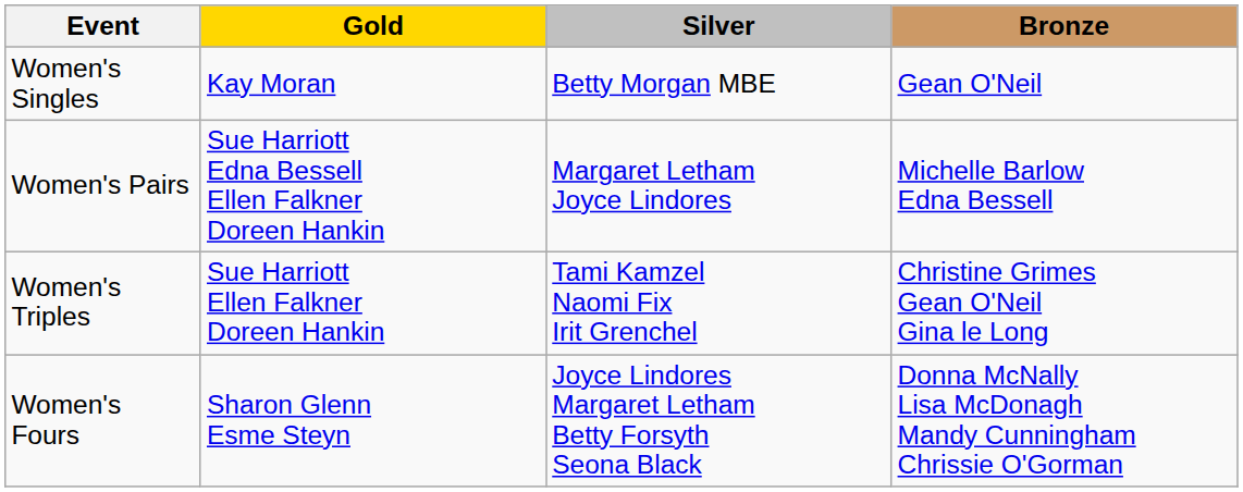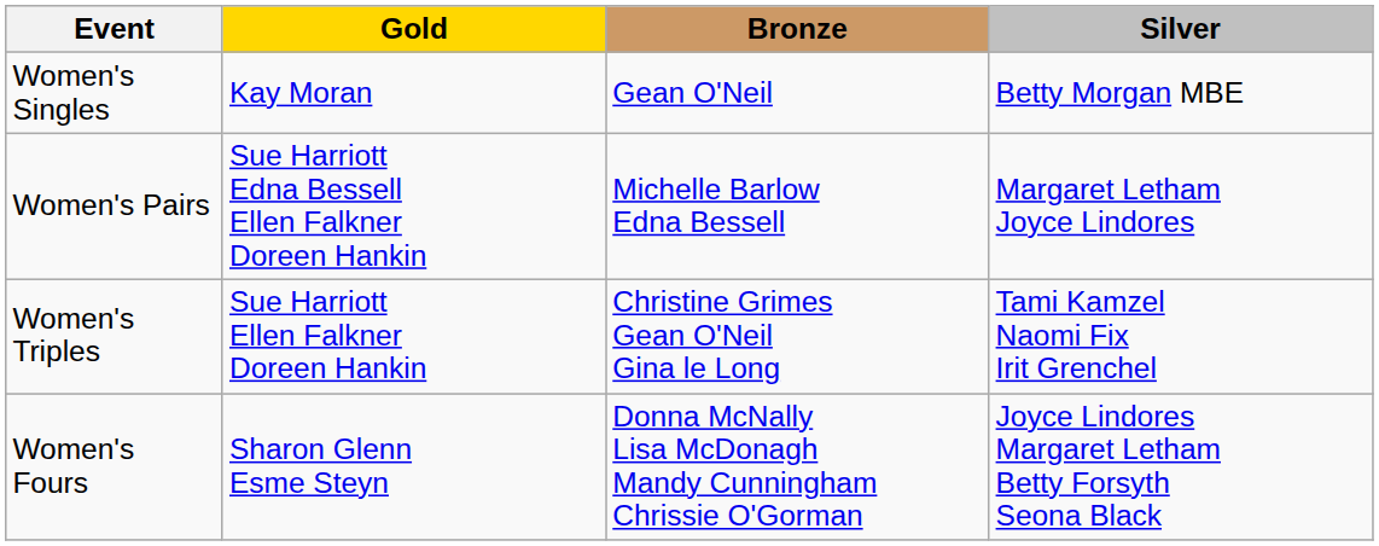 <table class="wikitable" style="font-size: 100%">
 <tr>
 <th width=110>Event</th>
 <th width=200 style="background-color: gold;">Gold</th>
+<th width=200 style="background-color: #cc9966;">Bronze</th>
 <th width=200 style="background-color: silver;">Silver</th>
-<th width=200 style="background-color: #cc9966;">Bronze</th>
 </tr>
 <tr>
 <td>Women's Singles</td>
 <td> <a href='#'>Kay Moran</a></td>
+<td> <a href='#'>Gean O'Neil</a></td>
 <td> <a href='#'>Betty Morgan</a> MBE</td>
-<td> <a href='#'>Gean O'Neil</a></td>
 </tr>
 <tr>
 <td>Women's Pairs</td>
 <td> <a href='#'>Sue Harriott</a><br><a href='#'>Edna Bessell</a><br><a href='#'>Ellen Falkner</a><br><a href='#'>Doreen Hankin</a></td>
+<td> <a href='#'>Michelle Barlow</a><br><a href='#'>Edna Bessell</a></td>
 <td> <a href='#'>Margaret Letham</a><br><a href='#'>Joyce Lindores</a></td>
-<td> <a href='#'>Michelle Barlow</a><br><a href='#'>Edna Bessell</a></td>
 </tr>
 <tr>
 <td>Women's Triples</td>
 <td> <a href='#'>Sue Harriott</a><br><a href='#'>Ellen Falkner</a><br><a href='#'>Doreen Hankin</a></td>
+<td> <a href='#'>Christine Grimes</a><br><a href='#'>Gean O'Neil</a><br><a href='#'>Gina le Long</a></td>
 <td> <a href='#'>Tami Kamzel</a><br><a href='#'>Naomi Fix</a><br><a href='#'>Irit Grenchel</a></td>
-<td> <a href='#'>Christine Grimes</a><br><a href='#'>Gean O'Neil</a><br><a href='#'>Gina le Long</a></td>
 </tr>
 <tr>
 <td>Women's Fours</td>
 <td> <a href='#'>Sharon Glenn</a><br><a href='#'>Esme Steyn</a></td>
+<td> <a href='#'>Donna McNally</a><br><a href='#'>Lisa McDonagh</a><br><a href='#'>Mandy Cunningham</a><br><a href='#'>Chrissie O'Gorman</a></td>
 <td> <a href='#'>Joyce Lindores</a><br><a href='#'>Margaret Letham</a><br><a href='#'>Betty Forsyth</a><br><a href='#'>Seona Black</a><br></td>
-<td> <a href='#'>Donna McNally</a><br><a href='#'>Lisa McDonagh</a><br><a href='#'>Mandy Cunningham</a><br><a href='#'>Chrissie O'Gorman</a></td>
 </tr>
 </table>
